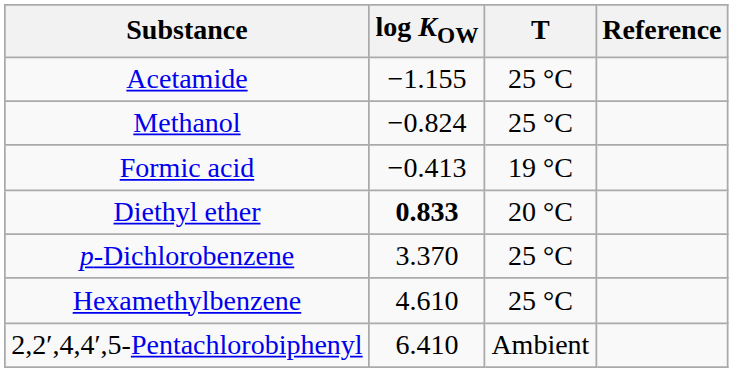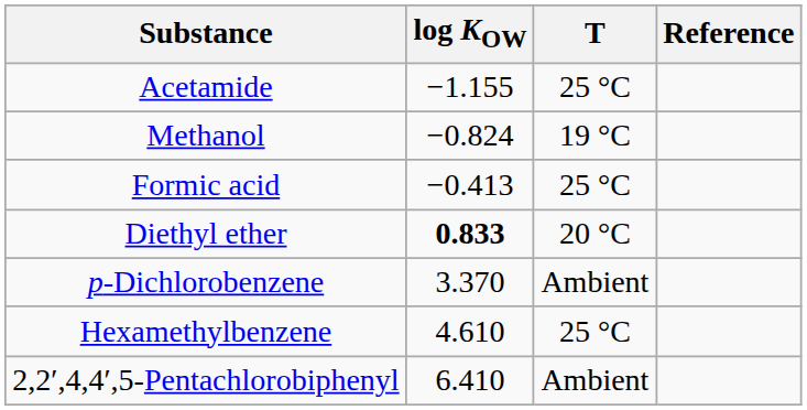 <table class="wikitable centered" style="text-align:center">
 <tr>
 <th>Substance</th>
 <th>log <em>K</em><sub>OW</sub></th>
 <th>T</th>
 <th>Reference</th>
 </tr>
 <tr>
 <td><a href='#'>Acetamide</a></td>
 <td>−1.155</td>
 <td>25 °C</td>
 <td></td>
 </tr>
 <tr>
 <td><a href='#'>Methanol</a></td>
 <td>−0.824</td>
-<td>25 °C</td>
+<td>19 °C</td>
 <td></td>
 </tr>
 <tr>
 <td><a href='#'>Formic acid</a></td>
 <td>−0.413</td>
-<td>19 °C</td>
+<td>25 °C</td>
 <td></td>
 </tr>
 <tr>
 <td><a href='#'>Diethyl ether</a></td>
 <td><strong>0.833</strong></td>
 <td>20 °C</td>
 <td></td>
 </tr>
 <tr>
 <td><a href='#'><em>p</em>-Dichlorobenzene</a></td>
 <td>3.370</td>
-<td>25 °C</td>
+<td>Ambient</td>
 <td></td>
 </tr>
 <tr>
 <td><a href='#'>Hexamethylbenzene</a></td>
 <td>4.610</td>
 <td>25 °C</td>
 <td></td>
 </tr>
 <tr>
 <td>2,2′,4,4′,5-<a href='#'>Pentachlorobiphenyl</a></td>
 <td>6.410</td>
 <td>Ambient</td>
 <td></td>
 </tr>
 </table>
